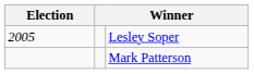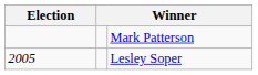 <table class=wikitable>
 <tr>
 <th width=100>Election</th>
 <th width=175 colspan=2>Winner</th>
 </tr>
 <tr>
+<td></td>
+<td width=5 bgcolor=></td>
+<td><a href='#'>Mark Patterson</a></td>
+</tr>
+<tr>
 <td><em>2005</em></td>
 <td width=5 bgcolor=></td>
 <td><a href='#'>Lesley Soper</a></td>
 </tr>
-<tr>
-<td></td>
-<td width=5 bgcolor=></td>
-<td><a href='#'>Mark Patterson</a></td>
-</tr>
 </table>
